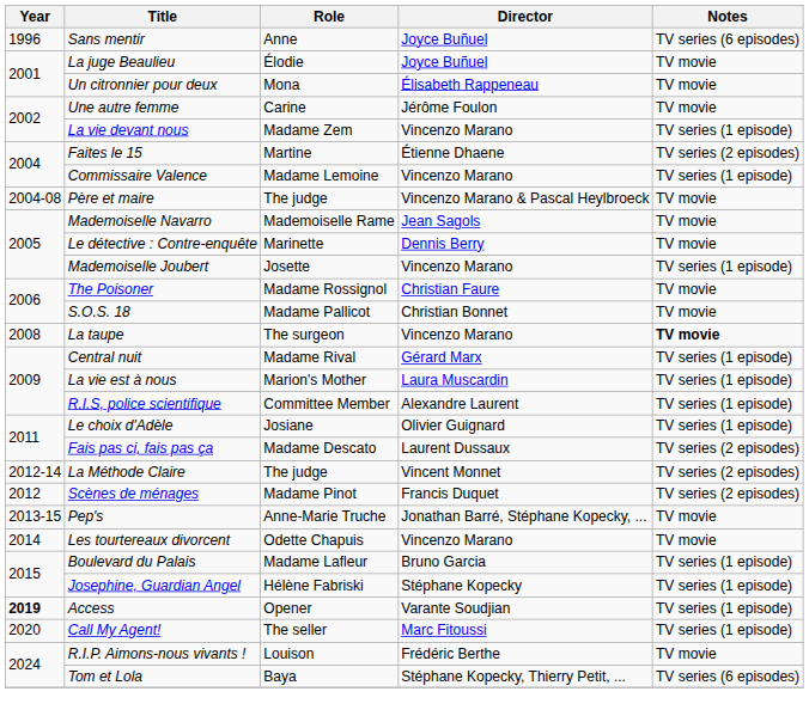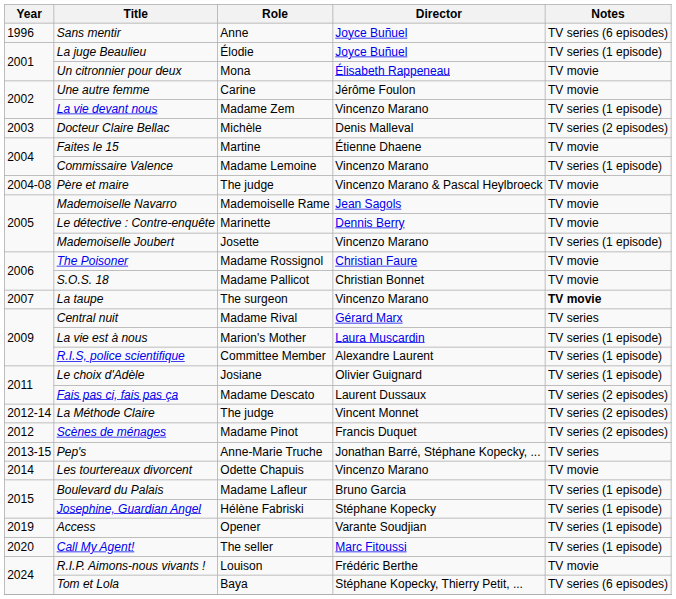 <table class="wikitable sortable">
 <tr>
 <th>Year</th>
 <th>Title</th>
 <th>Role</th>
 <th>Director</th>
 <th class="unsortable">Notes</th>
 </tr>
 <tr>
 <td>1996</td>
 <td><em>Sans mentir</em></td>
 <td>Anne</td>
 <td><a href='#'>Joyce Buñuel</a></td>
 <td>TV series (6 episodes)</td>
 </tr>
 <tr>
 <td rowspan=2>2001</td>
 <td><em>La juge Beaulieu</em></td>
 <td>Élodie</td>
 <td><a href='#'>Joyce Buñuel</a></td>
-<td>TV movie</td>
+<td>TV series (1 episode)</td>
 </tr>
 <tr>
 <td><em>Un citronnier pour deux</em></td>
 <td>Mona</td>
 <td><a href='#'>Élisabeth Rappeneau</a></td>
 <td>TV movie</td>
 </tr>
 <tr>
 <td rowspan=2>2002</td>
 <td><em>Une autre femme</em></td>
 <td>Carine</td>
 <td>Jérôme Foulon</td>
 <td>TV movie</td>
 </tr>
 <tr>
 <td><em><a href='#'>La vie devant nous</a></em></td>
 <td>Madame Zem</td>
 <td>Vincenzo Marano</td>
 <td>TV series (1 episode)</td>
 </tr>
 <tr>
+<td>2003</td>
+<td><em>Docteur Claire Bellac</em></td>
+<td>Michèle</td>
+<td>Denis Malleval</td>
+<td>TV series (2 episodes)</td>
+</tr>
+<tr>
 <td rowspan=2>2004</td>
 <td><em>Faites le 15</em></td>
 <td>Martine</td>
 <td>Étienne Dhaene</td>
-<td>TV series (2 episodes)</td>
+<td>TV movie</td>
 </tr>
 <tr>
 <td><em>Commissaire Valence</em></td>
 <td>Madame Lemoine</td>
 <td>Vincenzo Marano</td>
 <td>TV series (1 episode)</td>
 </tr>
 <tr>
 <td>2004-08</td>
 <td><em>Père et maire</em></td>
 <td>The judge</td>
 <td>Vincenzo Marano & Pascal Heylbroeck</td>
 <td>TV movie</td>
 </tr>
 <tr>
 <td rowspan=3>2005</td>
 <td><em>Mademoiselle Navarro</em></td>
 <td>Mademoiselle Rame</td>
 <td><a href='#'>Jean Sagols</a></td>
 <td>TV movie</td>
 </tr>
 <tr>
 <td><em>Le détective : Contre-enquête</em></td>
 <td>Marinette</td>
 <td><a href='#'>Dennis Berry</a></td>
 <td>TV movie</td>
 </tr>
 <tr>
 <td><em>Mademoiselle Joubert</em></td>
 <td>Josette</td>
 <td>Vincenzo Marano</td>
 <td>TV series (1 episode)</td>
 </tr>
 <tr>
 <td rowspan=2>2006</td>
 <td><em><a href='#'>The Poisoner</a></em></td>
 <td>Madame Rossignol</td>
 <td><a href='#'>Christian Faure</a></td>
 <td>TV movie</td>
 </tr>
 <tr>
 <td><em>S.O.S. 18</em></td>
 <td>Madame Pallicot</td>
 <td>Christian Bonnet</td>
 <td>TV movie</td>
 </tr>
 <tr>
-<td>2008</td>
+<td>2007</td>
 <td><em>La taupe</em></td>
 <td>The surgeon</td>
 <td>Vincenzo Marano</td>
 <td><strong>TV movie</strong></td>
 </tr>
 <tr>
 <td rowspan=3>2009</td>
 <td><em>Central nuit</em></td>
 <td>Madame Rival</td>
 <td><a href='#'>Gérard Marx</a></td>
-<td>TV series (1 episode)</td>
+<td>TV series</td>
 </tr>
 <tr>
 <td><em>La vie est à nous</em></td>
 <td>Marion's Mother</td>
 <td><a href='#'>Laura Muscardin</a></td>
 <td>TV series (1 episode)</td>
 </tr>
 <tr>
 <td><em><a href='#'>R.I.S, police scientifique</a></em></td>
 <td>Committee Member</td>
 <td>Alexandre Laurent</td>
 <td>TV series (1 episode)</td>
 </tr>
 <tr>
 <td rowspan=2>2011</td>
 <td><em>Le choix d'Adèle</em></td>
 <td>Josiane</td>
 <td>Olivier Guignard</td>
 <td>TV series (1 episode)</td>
 </tr>
 <tr>
 <td><em><a href='#'>Fais pas ci, fais pas ça</a></em></td>
 <td>Madame Descato</td>
 <td>Laurent Dussaux</td>
 <td>TV series (2 episodes)</td>
 </tr>
 <tr>
 <td>2012-14</td>
 <td><em>La Méthode Claire</em></td>
 <td>The judge</td>
 <td>Vincent Monnet</td>
 <td>TV series (2 episodes)</td>
 </tr>
 <tr>
 <td>2012</td>
 <td><em><a href='#'>Scènes de ménages</a></em></td>
 <td>Madame Pinot</td>
 <td>Francis Duquet</td>
 <td>TV series (2 episodes)</td>
 </tr>
 <tr>
 <td>2013-15</td>
 <td><em>Pep's</em></td>
 <td>Anne-Marie Truche</td>
 <td>Jonathan Barré, Stéphane Kopecky, ...</td>
-<td>TV movie</td>
+<td>TV series</td>
 </tr>
 <tr>
 <td>2014</td>
 <td><em>Les tourtereaux divorcent</em></td>
 <td>Odette Chapuis</td>
 <td>Vincenzo Marano</td>
 <td>TV movie</td>
 </tr>
 <tr>
 <td rowspan=2>2015</td>
 <td><em>Boulevard du Palais</em></td>
 <td>Madame Lafleur</td>
 <td>Bruno Garcia</td>
 <td>TV series (1 episode)</td>
 </tr>
 <tr>
 <td><em><a href='#'>Josephine, Guardian Angel</a></em></td>
 <td>Hélène Fabriski</td>
 <td>Stéphane Kopecky</td>
 <td>TV series (1 episode)</td>
 </tr>
 <tr>
-<td><strong>2019</strong></td>
+<td>2019</td>
 <td><em>Access</em></td>
 <td>Opener</td>
 <td>Varante Soudjian</td>
 <td>TV series (1 episode)</td>
 </tr>
 <tr>
 <td>2020</td>
 <td><em><a href='#'>Call My Agent!</a></em></td>
 <td>The seller</td>
 <td><a href='#'>Marc Fitoussi</a></td>
 <td>TV series (1 episode)</td>
 </tr>
 <tr>
 <td rowspan=2>2024</td>
 <td><em>R.I.P. Aimons-nous vivants !</em></td>
 <td>Louison</td>
 <td>Frédéric Berthe</td>
 <td>TV movie</td>
 </tr>
 <tr>
 <td><em>Tom et Lola</em></td>
 <td>Baya</td>
 <td>Stéphane Kopecky, Thierry Petit, ...</td>
 <td>TV series (6 episodes)</td>
 </tr>
 <tr>
 </tr>
 </table>
